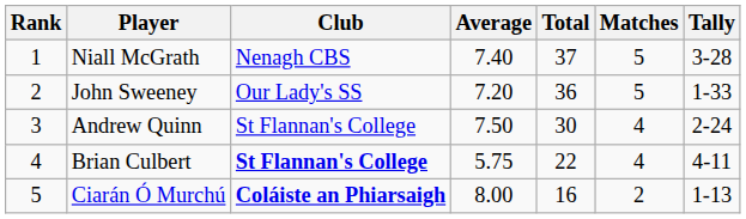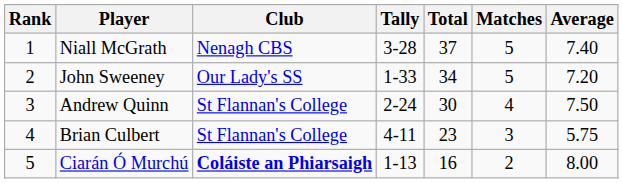 <table class="wikitable">
 <tr>
 <th>Rank</th>
 <th>Player</th>
 <th>Club</th>
-<th>Average</th>
+<th>Tally</th>
 <th>Total</th>
 <th>Matches</th>
-<th>Tally</th>
+<th>Average</th>
 </tr>
 <tr>
 <td rowspan="1" style="text-align:center;">1</td>
 <td>Niall McGrath</td>
 <td><a href='#'>Nenagh CBS</a></td>
-<td align=center>7.40</td>
+<td align=center>3-28</td>
 <td align=center>37</td>
 <td align=center>5</td>
-<td align=center>3-28</td>
+<td align=center>7.40</td>
 </tr>
 <tr>
 <td rowspan="1" style="text-align:center;">2</td>
 <td>John Sweeney</td>
 <td><a href='#'>Our Lady's SS</a></td>
+<td align=center>1-33</td>
+<td align=center>34</td>
+<td align=center>5</td>
 <td align=center>7.20</td>
-<td align=center>36</td>
-<td align=center>5</td>
-<td align=center>1-33</td>
 </tr>
 <tr>
 <td rowspan="1" style="text-align:center;">3</td>
 <td>Andrew Quinn</td>
 <td><a href='#'>St Flannan's College</a></td>
-<td align=center>7.50</td>
+<td align=center>2-24</td>
 <td align=center>30</td>
 <td align=center>4</td>
-<td align=center>2-24</td>
+<td align=center>7.50</td>
 </tr>
 <tr>
 <td rowspan="1" style="text-align:center;">4</td>
 <td>Brian Culbert</td>
-<td><strong><a href='#'>St Flannan's College</a></strong></td>
+<td><a href='#'>St Flannan's College</a></td>
+<td align=center>4-11</td>
+<td align=center>23</td>
+<td align=center>3</td>
 <td align=center>5.75</td>
-<td align=center>22</td>
-<td align=center>4</td>
-<td align=center>4-11</td>
 </tr>
 <tr>
 <td rowspan="1" style="text-align:center;">5</td>
 <td><a href='#'>Ciarán Ó Murchú</a></td>
 <td><strong><a href='#'>Coláiste an Phiarsaigh</a></strong></td>
-<td align=center>8.00</td>
+<td align=center>1-13</td>
 <td align=center>16</td>
 <td align=center>2</td>
-<td align=center>1-13</td>
+<td align=center>8.00</td>
 </tr>
 </table>
